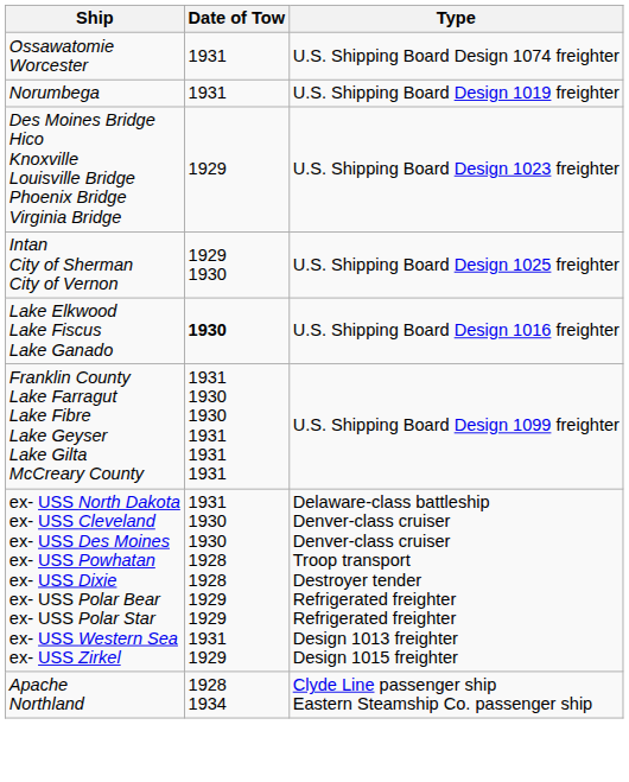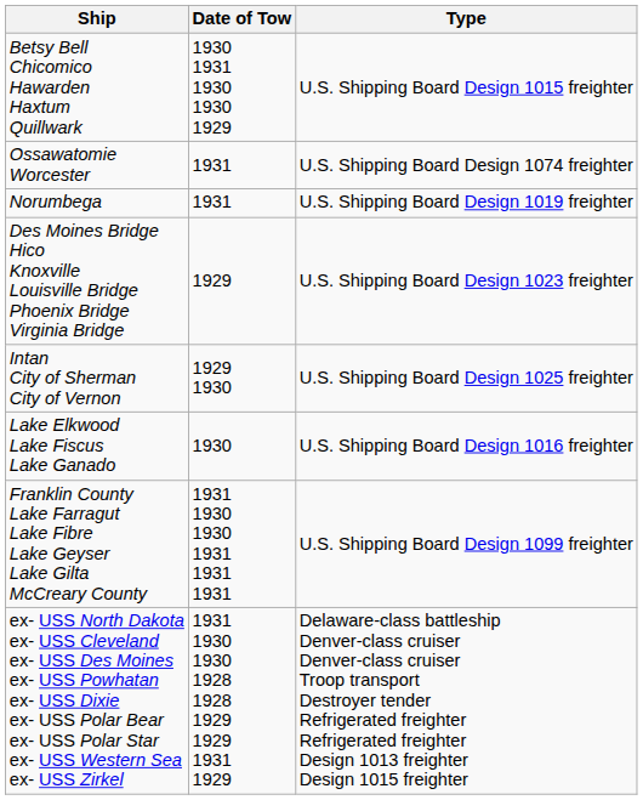 <table class="wikitable">
 <tr>
 <th>Ship</th>
 <th>Date of Tow</th>
 <th>Type</th>
+</tr>
+<tr>
+<td><em>Betsy Bell</em><br><em>Chicomico</em><br><em>Hawarden</em><br><em>Haxtum</em><br><em>Quillwark</em></td>
+<td>1930<br>1931<br>1930<br>1930<br>1929</td>
+<td>U.S. Shipping Board <a href='#'>Design 1015</a> freighter</td>
 </tr>
 <tr>
 <td><em>Ossawatomie</em><br><em>Worcester</em></td>
 <td>1931</td>
 <td>U.S. Shipping Board Design 1074 freighter</td>
 </tr>
 <tr>
 <td><em>Norumbega</em></td>
 <td>1931</td>
 <td>U.S. Shipping Board <a href='#'>Design 1019</a> freighter</td>
 </tr>
 <tr>
 <td><em>Des Moines Bridge</em><br><em>Hico</em><br><em>Knoxville</em><br><em>Louisville Bridge</em><br><em>Phoenix Bridge</em><br><em>Virginia Bridge</em></td>
 <td>1929</td>
 <td>U.S. Shipping Board <a href='#'>Design 1023</a> freighter</td>
 </tr>
 <tr>
 <td><em>Intan</em><br><em>City of Sherman</em><br><em>City of Vernon</em></td>
 <td>1929<br>1930</td>
 <td>U.S. Shipping Board <a href='#'>Design 1025</a> freighter</td>
 </tr>
 <tr>
 <td><em>Lake Elkwood</em> <br><em>Lake Fiscus</em><br><em>Lake Ganado</em></td>
-<td><strong>1930</strong></td>
+<td>1930</td>
 <td>U.S. Shipping Board <a href='#'>Design 1016</a> freighter</td>
 </tr>
 <tr>
 <td><em>Franklin County</em><br><em>Lake Farragut</em><br><em>Lake Fibre</em><br><em>Lake Geyser</em><br><em>Lake Gilta</em><br><em>McCreary County</em></td>
 <td>1931<br>1930<br>1930<br>1931<br>1931<br>1931</td>
 <td>U.S. Shipping Board <a href='#'>Design 1099</a> freighter</td>
 </tr>
 <tr>
 <td>ex- <a href='#'>USS <em>North Dakota</em></a><br>ex- <a href='#'>USS <em>Cleveland</em></a><br>ex- <a href='#'>USS <em>Des Moines</em></a><br>ex- <a href='#'>USS <em>Powhatan</em></a><br>ex- <a href='#'>USS <em>Dixie</em></a><br>ex- USS <em>Polar Bear</em> <br>ex- USS <em>Polar Star</em><br>ex- <a href='#'>USS <em>Western Sea</em></a><br>ex- <a href='#'>USS <em>Zirkel</em></a></td>
 <td>1931<br>1930<br>1930<br>1928<br>1928<br>1929<br>1929<br>1931<br>1929</td>
 <td>Delaware-class battleship<br>Denver-class cruiser<br>Denver-class cruiser<br>Troop transport<br>Destroyer tender<br>Refrigerated freighter<br>Refrigerated freighter<br>Design 1013 freighter<br>Design 1015 freighter</td>
 </tr>
-<tr>
-<td><em>Apache</em><br><em>Northland</em> </td>
-<td>1928<br>1934</td>
-<td><a href='#'>Clyde Line</a> passenger ship<br>Eastern Steamship Co. passenger ship</td>
-</tr>
 </table>
